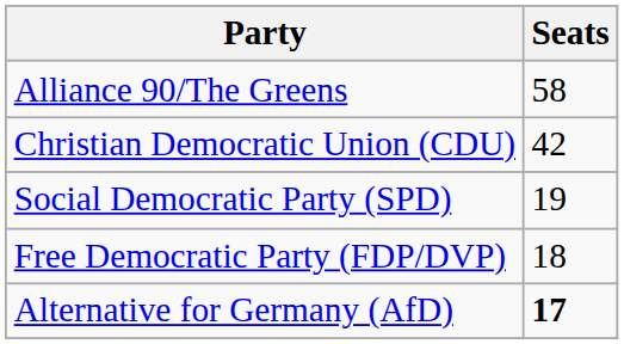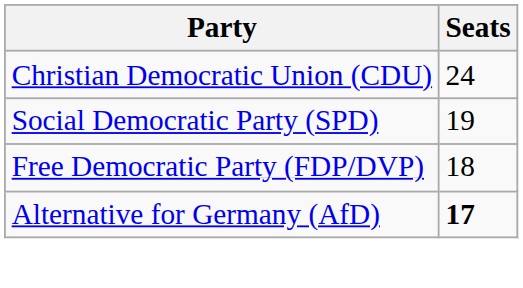 <table class="wikitable">
 <tr>
 <th>Party</th>
 <th>Seats</th>
 </tr>
 <tr>
-<td><a href='#'>Alliance 90/The Greens</a></td>
-<td>58</td>
-</tr>
-<tr>
 <td><a href='#'>Christian Democratic Union (CDU)</a></td>
-<td>42</td>
+<td>24</td>
 </tr>
 <tr>
 <td><a href='#'>Social Democratic Party (SPD)</a></td>
 <td>19</td>
 </tr>
 <tr>
 <td><a href='#'>Free Democratic Party (FDP/DVP)</a></td>
 <td>18</td>
 </tr>
 <tr>
 <td><a href='#'>Alternative for Germany (AfD)</a></td>
 <td><strong>17</strong></td>
 </tr>
 </table>
